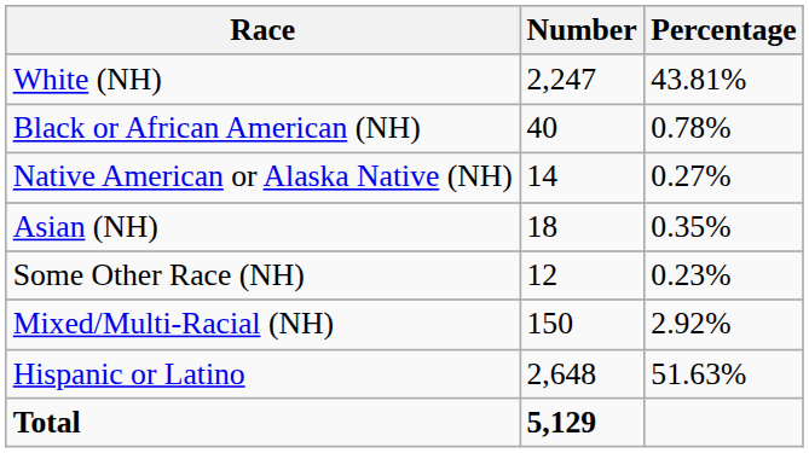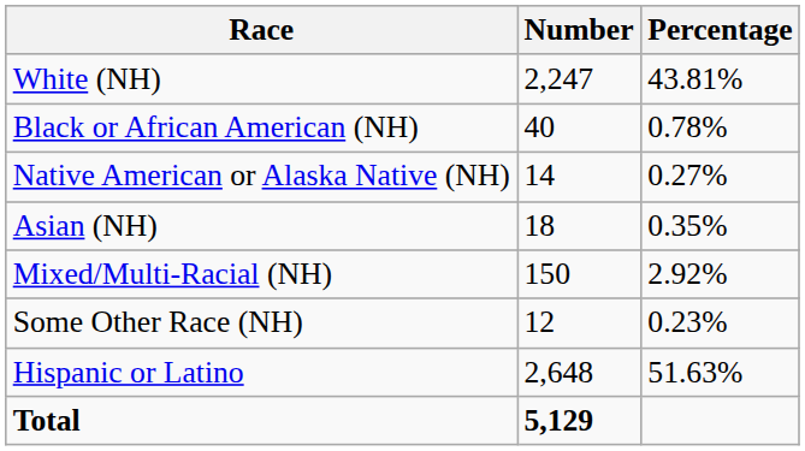 <table class="wikitable">
 <tr>
 <th>Race</th>
 <th>Number</th>
 <th>Percentage</th>
 </tr>
 <tr>
 <td><a href='#'>White</a> (NH)</td>
 <td>2,247</td>
 <td>43.81%</td>
 </tr>
 <tr>
 <td><a href='#'>Black or African American</a> (NH)</td>
 <td>40</td>
 <td>0.78%</td>
 </tr>
 <tr>
 <td><a href='#'>Native American</a> or <a href='#'>Alaska Native</a> (NH)</td>
 <td>14</td>
 <td>0.27%</td>
 </tr>
 <tr>
 <td><a href='#'>Asian</a> (NH)</td>
 <td>18</td>
 <td>0.35%</td>
 </tr>
 <tr>
+<td><a href='#'>Mixed/Multi-Racial</a> (NH)</td>
+<td>150</td>
+<td>2.92%</td>
+</tr>
+<tr>
 <td>Some Other Race (NH)</td>
 <td>12</td>
 <td>0.23%</td>
-</tr>
-<tr>
-<td><a href='#'>Mixed/Multi-Racial</a> (NH)</td>
-<td>150</td>
-<td>2.92%</td>
 </tr>
 <tr>
 <td><a href='#'>Hispanic or Latino</a></td>
 <td>2,648</td>
 <td>51.63%</td>
 </tr>
 <tr>
 <td><strong>Total</strong></td>
 <td><strong>5,129</strong></td>
 <td></td>
 </tr>
 </table>
